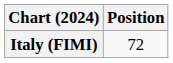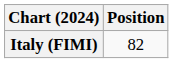 <table class="wikitable sortable plainrowheaders" style="text-align:center">
 <tr>
 <th scope="col">Chart (2024)</th>
 <th scope="col">Position</th>
 </tr>
 <tr>
 <th scope="row">Italy (FIMI)</th>
-<td>72</td>
+<td>82</td>
 </tr>
 </table>
